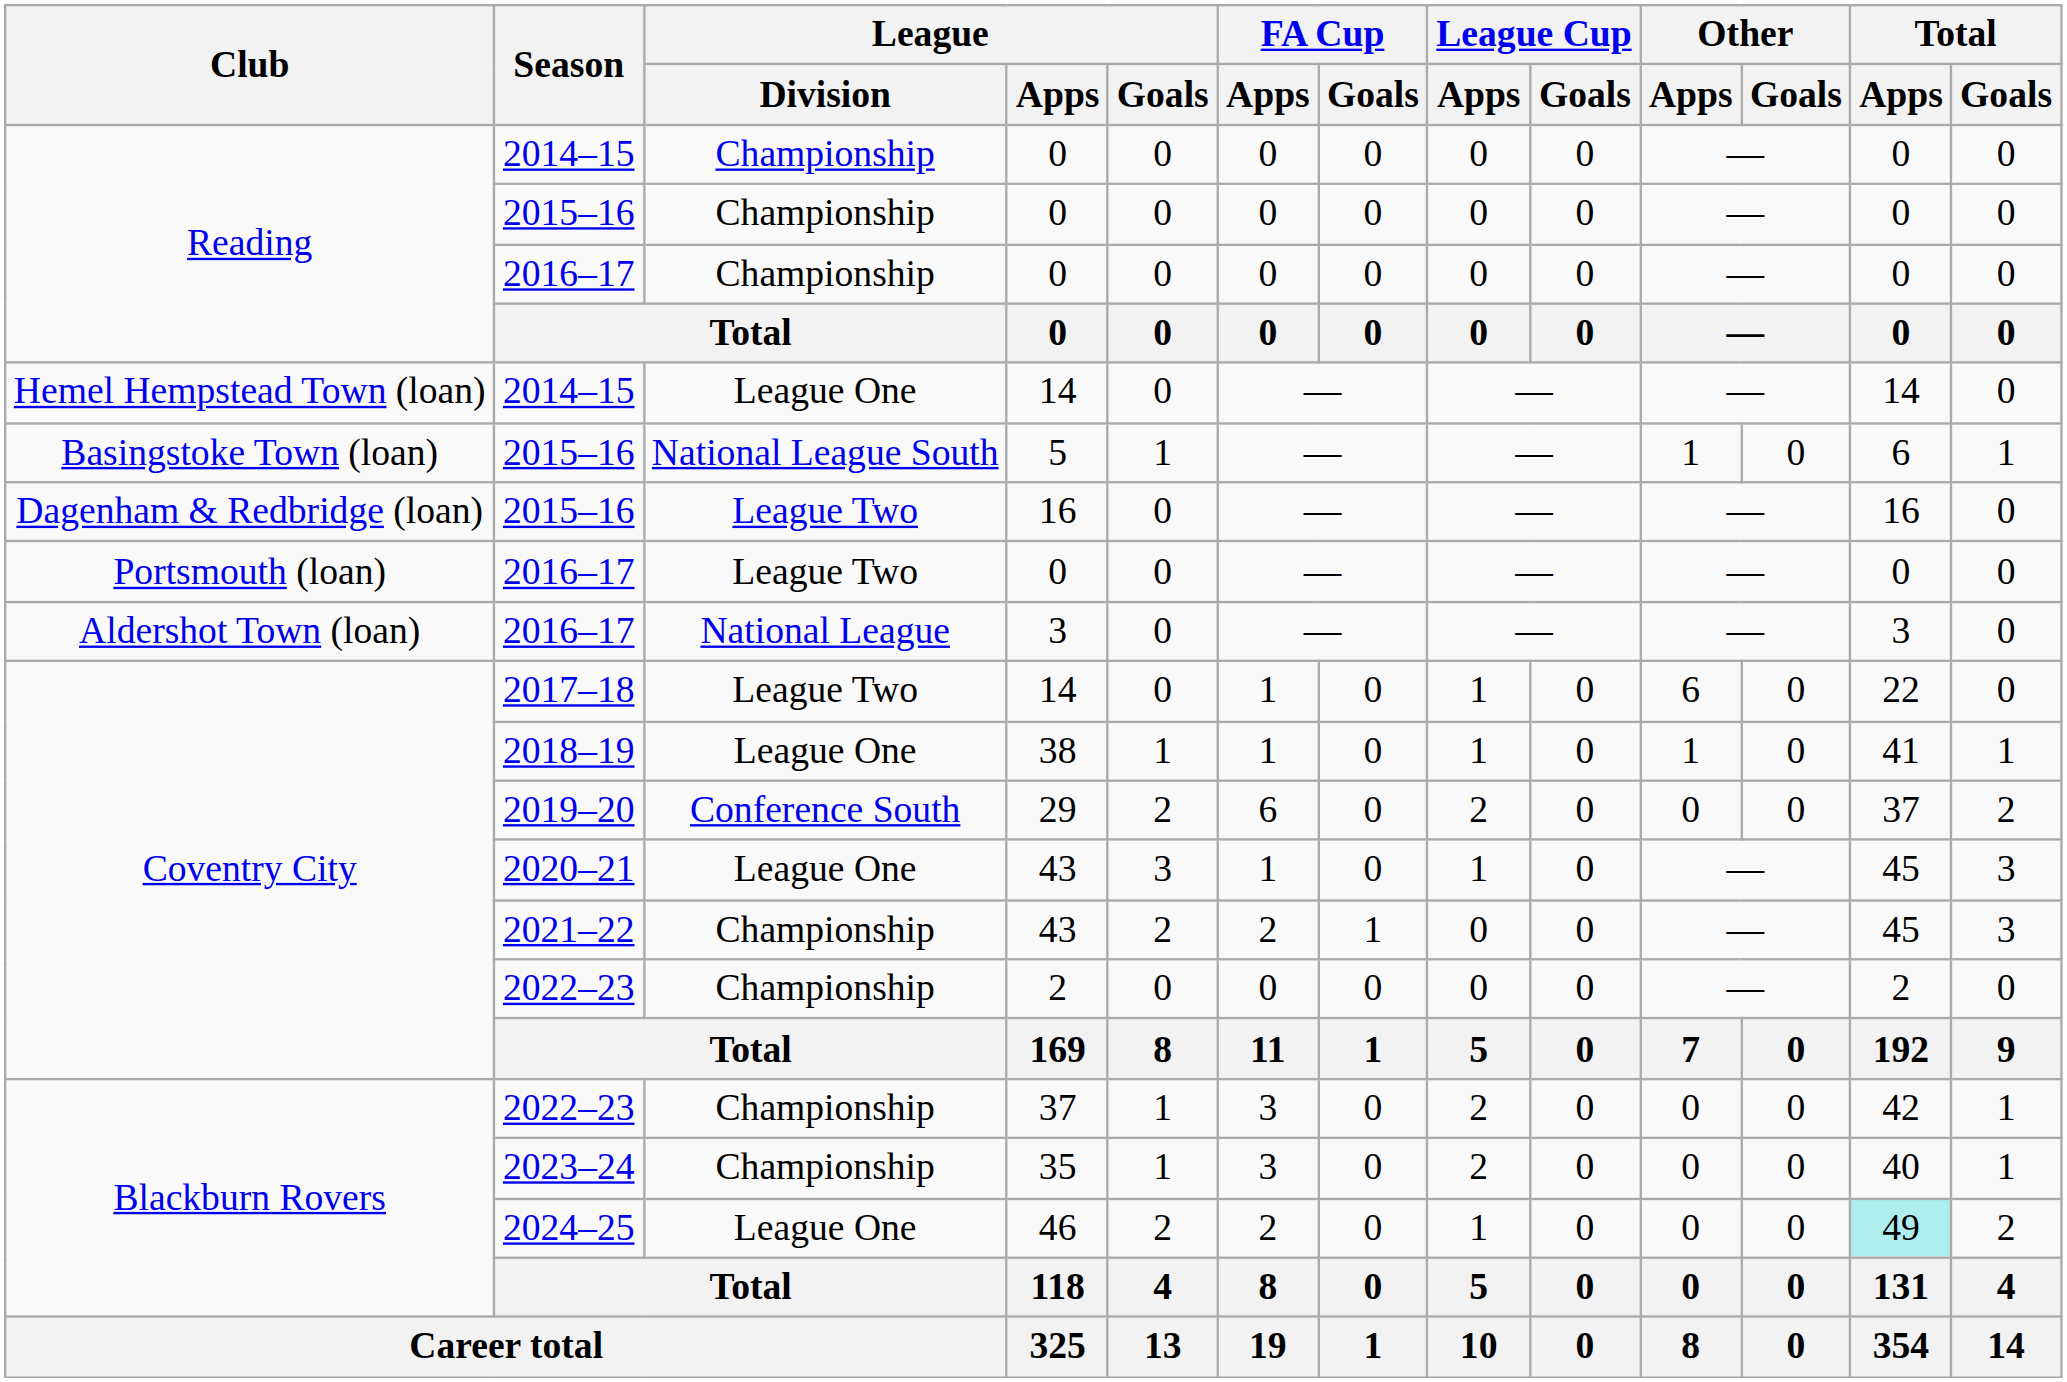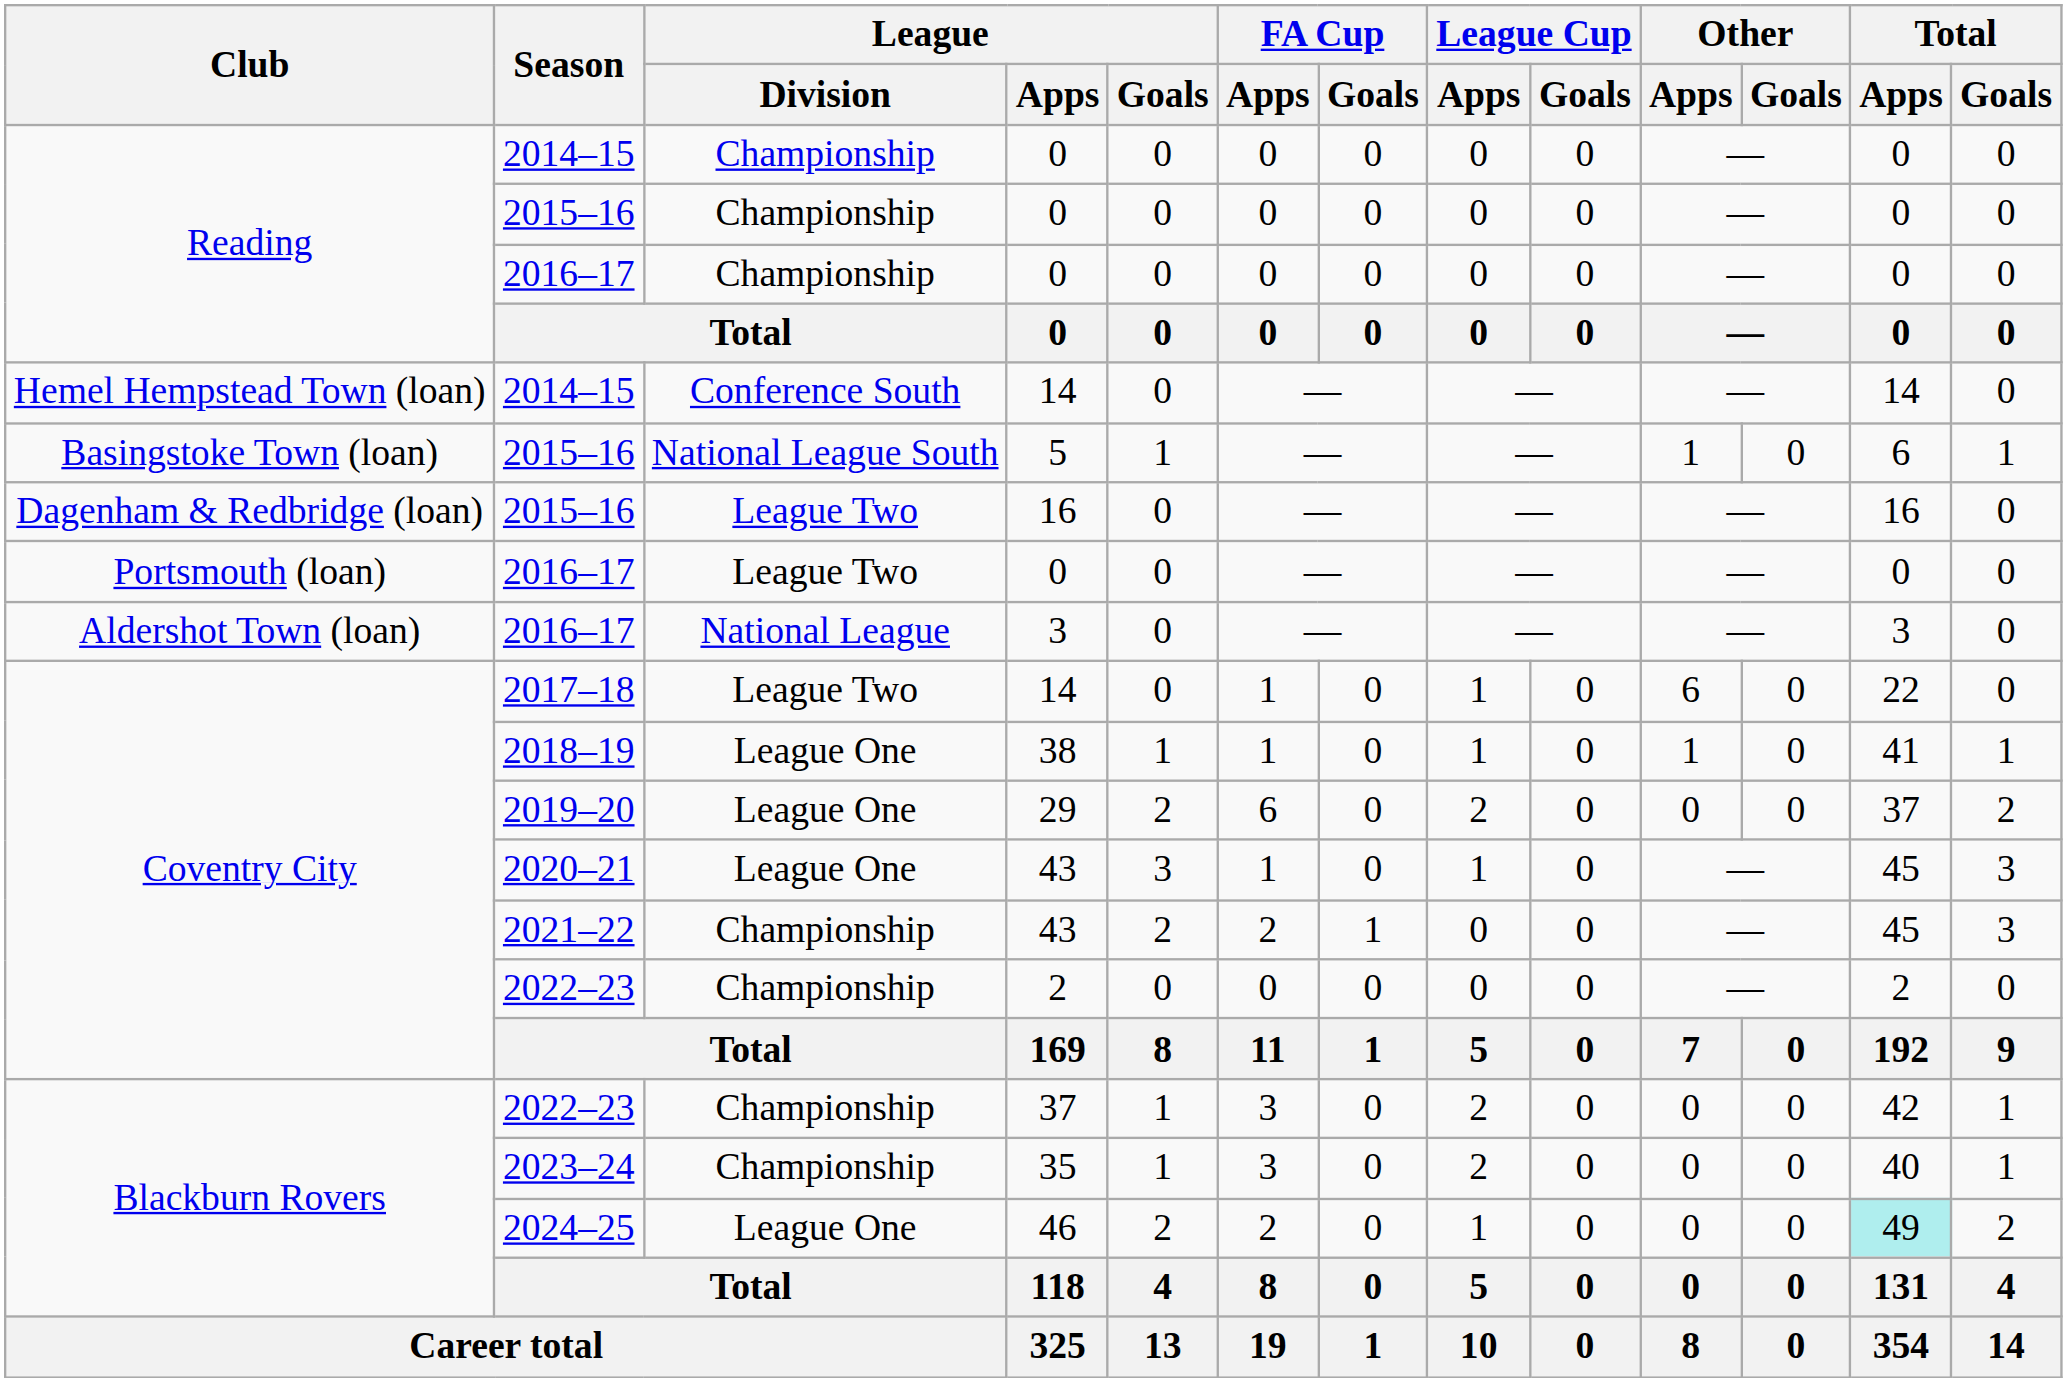 <table class="wikitable" style="text-align: center">
 <tr>
 <th rowspan=2>Club</th>
 <th rowspan=2>Season</th>
 <th colspan=3>League</th>
 <th colspan=2><a href='#'>FA Cup</a></th>
 <th colspan=2><a href='#'>League Cup</a></th>
 <th colspan=2>Other</th>
 <th colspan=2>Total</th>
 </tr>
 <tr>
 <th>Division</th>
 <th>Apps</th>
 <th>Goals</th>
 <th>Apps</th>
 <th>Goals</th>
 <th>Apps</th>
 <th>Goals</th>
 <th>Apps</th>
 <th>Goals</th>
 <th>Apps</th>
 <th>Goals</th>
 </tr>
 <tr>
 <td rowspan=4><a href='#'>Reading</a></td>
 <td><a href='#'>2014–15</a></td>
 <td><a href='#'>Championship</a></td>
 <td>0</td>
 <td>0</td>
 <td>0</td>
 <td>0</td>
 <td>0</td>
 <td>0</td>
 <td colspan=2>—</td>
 <td>0</td>
 <td>0</td>
 </tr>
 <tr>
 <td><a href='#'>2015–16</a></td>
 <td>Championship</td>
 <td>0</td>
 <td>0</td>
 <td>0</td>
 <td>0</td>
 <td>0</td>
 <td>0</td>
 <td colspan=2>—</td>
 <td>0</td>
 <td>0</td>
 </tr>
 <tr>
 <td><a href='#'>2016–17</a></td>
 <td>Championship</td>
 <td>0</td>
 <td>0</td>
 <td>0</td>
 <td>0</td>
 <td>0</td>
 <td>0</td>
 <td colspan=2>—</td>
 <td>0</td>
 <td>0</td>
 </tr>
 <tr>
 <th colspan=2>Total</th>
 <th>0</th>
 <th>0</th>
 <th>0</th>
 <th>0</th>
 <th>0</th>
 <th>0</th>
 <th colspan=2>—</th>
 <th>0</th>
 <th>0</th>
 </tr>
 <tr>
 <td><a href='#'>Hemel Hempstead Town</a> (loan)</td>
 <td><a href='#'>2014–15</a></td>
-<td>League One</td>
+<td><a href='#'>Conference South</a></td>
 <td>14</td>
 <td>0</td>
 <td colspan=2>—</td>
 <td colspan=2>—</td>
 <td colspan=2>—</td>
 <td>14</td>
 <td>0</td>
 </tr>
 <tr>
 <td><a href='#'>Basingstoke Town</a> (loan)</td>
 <td><a href='#'>2015–16</a></td>
 <td><a href='#'>National League South</a></td>
 <td>5</td>
 <td>1</td>
 <td colspan=2>—</td>
 <td colspan=2>—</td>
 <td>1</td>
 <td>0</td>
 <td>6</td>
 <td>1</td>
 </tr>
 <tr>
 <td><a href='#'>Dagenham & Redbridge</a> (loan)</td>
 <td><a href='#'>2015–16</a></td>
 <td><a href='#'>League Two</a></td>
 <td>16</td>
 <td>0</td>
 <td colspan=2>—</td>
 <td colspan=2>—</td>
 <td colspan=2>—</td>
 <td>16</td>
 <td>0</td>
 </tr>
 <tr>
 <td><a href='#'>Portsmouth</a> (loan)</td>
 <td><a href='#'>2016–17</a></td>
 <td>League Two</td>
 <td>0</td>
 <td>0</td>
 <td colspan=2>—</td>
 <td colspan=2>—</td>
 <td colspan=2>—</td>
 <td>0</td>
 <td>0</td>
 </tr>
 <tr>
 <td><a href='#'>Aldershot Town</a> (loan)</td>
 <td><a href='#'>2016–17</a></td>
 <td><a href='#'>National League</a></td>
 <td>3</td>
 <td>0</td>
 <td colspan=2>—</td>
 <td colspan=2>—</td>
 <td colspan=2>—</td>
 <td>3</td>
 <td>0</td>
 </tr>
 <tr>
 <td rowspan="7"><a href='#'>Coventry City</a></td>
 <td><a href='#'>2017–18</a></td>
 <td>League Two</td>
 <td>14</td>
 <td>0</td>
 <td>1</td>
 <td>0</td>
 <td>1</td>
 <td>0</td>
 <td>6</td>
 <td>0</td>
 <td>22</td>
 <td>0</td>
 </tr>
 <tr>
 <td><a href='#'>2018–19</a></td>
 <td>League One</td>
 <td>38</td>
 <td>1</td>
 <td>1</td>
 <td>0</td>
 <td>1</td>
 <td>0</td>
 <td>1</td>
 <td>0</td>
 <td>41</td>
 <td>1</td>
 </tr>
 <tr>
 <td><a href='#'>2019–20</a></td>
-<td><a href='#'>Conference South</a></td>
+<td>League One</td>
 <td>29</td>
 <td>2</td>
 <td>6</td>
 <td>0</td>
 <td>2</td>
 <td>0</td>
 <td>0</td>
 <td>0</td>
 <td>37</td>
 <td>2</td>
 </tr>
 <tr>
 <td><a href='#'>2020–21</a></td>
 <td>League One</td>
 <td>43</td>
 <td>3</td>
 <td>1</td>
 <td>0</td>
 <td>1</td>
 <td>0</td>
 <td colspan="2">—</td>
 <td>45</td>
 <td>3</td>
 </tr>
 <tr>
 <td><a href='#'>2021–22</a></td>
 <td>Championship</td>
 <td>43</td>
 <td>2</td>
 <td>2</td>
 <td>1</td>
 <td>0</td>
 <td>0</td>
 <td colspan="2">—</td>
 <td>45</td>
 <td>3</td>
 </tr>
 <tr>
 <td><a href='#'>2022–23</a></td>
 <td>Championship</td>
 <td>2</td>
 <td>0</td>
 <td>0</td>
 <td>0</td>
 <td>0</td>
 <td>0</td>
 <td colspan="2">—</td>
 <td>2</td>
 <td>0</td>
 </tr>
 <tr>
 <th colspan="2">Total</th>
 <th>169</th>
 <th>8</th>
 <th>11</th>
 <th>1</th>
 <th>5</th>
 <th>0</th>
 <th>7</th>
 <th>0</th>
 <th>192</th>
 <th>9</th>
 </tr>
 <tr>
 <td rowspan="4"><a href='#'>Blackburn Rovers</a></td>
 <td><a href='#'>2022–23</a></td>
 <td>Championship</td>
 <td>37</td>
 <td>1</td>
 <td>3</td>
 <td>0</td>
 <td>2</td>
 <td>0</td>
 <td>0</td>
 <td>0</td>
 <td>42</td>
 <td>1</td>
 </tr>
 <tr>
 <td><a href='#'>2023–24</a></td>
 <td>Championship</td>
 <td>35</td>
 <td>1</td>
 <td>3</td>
 <td>0</td>
 <td>2</td>
 <td>0</td>
 <td>0</td>
 <td>0</td>
 <td>40</td>
 <td>1</td>
 </tr>
 <tr>
 <td><a href='#'>2024–25</a></td>
 <td>League One</td>
 <td>46</td>
 <td>2</td>
 <td>2</td>
 <td>0</td>
 <td>1</td>
 <td>0</td>
 <td>0</td>
 <td>0</td>
 <td style="background: paleturquoise;">49</td>
 <td>2</td>
 </tr>
 <tr>
 <th colspan="2">Total</th>
 <th>118</th>
 <th>4</th>
 <th>8</th>
 <th>0</th>
 <th>5</th>
 <th>0</th>
 <th>0</th>
 <th>0</th>
 <th>131</th>
 <th>4</th>
 </tr>
 <tr>
 <th colspan="3">Career total</th>
 <th>325</th>
 <th>13</th>
 <th>19</th>
 <th>1</th>
 <th>10</th>
 <th>0</th>
 <th>8</th>
 <th>0</th>
 <th>354</th>
 <th>14</th>
 </tr>
 </table>
